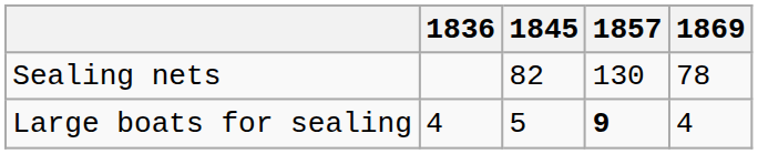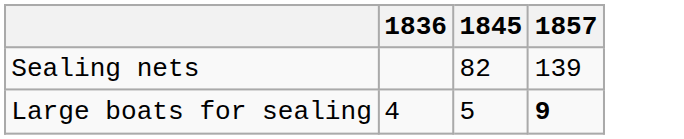 <table class="wikitable">
 <tr>
 <th></th>
 <th>1836</th>
 <th>1845</th>
 <th>1857</th>
-<th>1869</th>
 </tr>
 <tr>
 <td>Sealing nets</td>
 <td></td>
 <td>82</td>
-<td>130</td>
-<td>78</td>
+<td>139</td>
 </tr>
 <tr>
 <td>Large boats for sealing</td>
 <td>4</td>
 <td>5</td>
 <td><strong>9</strong></td>
-<td>4</td>
 </tr>
 </table>
